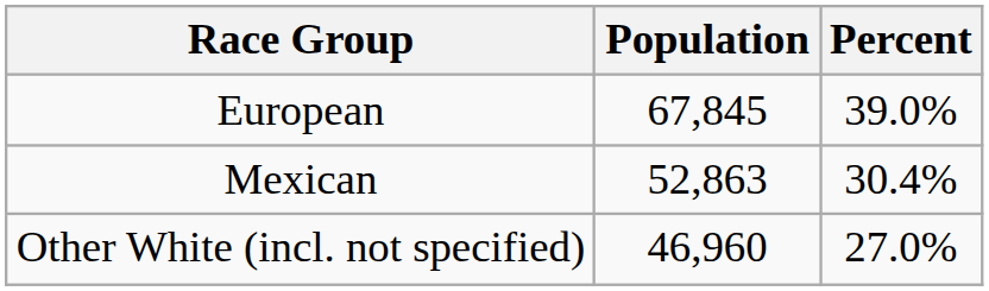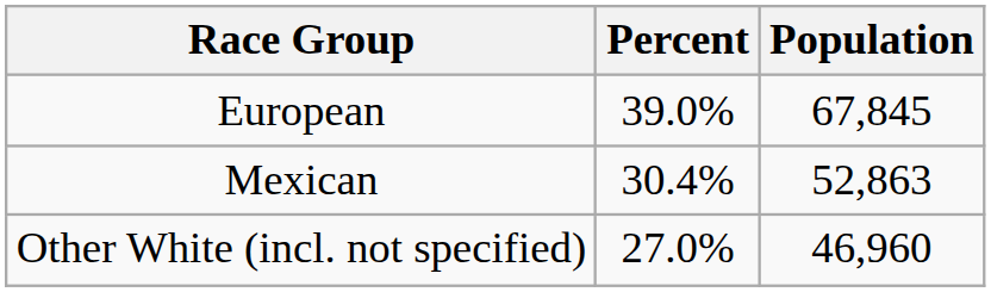 <table class="wikitable" style="text-align:center;">
 <tr>
 <th>Race Group</th>
+<th>Percent</th>
 <th>Population</th>
-<th>Percent</th>
 </tr>
 <tr>
 <td>European</td>
+<td>39.0%</td>
 <td>67,845</td>
-<td>39.0%</td>
 </tr>
 <tr>
 <td>Mexican</td>
+<td>30.4%</td>
 <td>52,863</td>
-<td>30.4%</td>
 </tr>
 <tr>
 <td>Other White (incl. not specified)</td>
+<td>27.0%</td>
 <td>46,960</td>
-<td>27.0%</td>
 </tr>
 </table>
